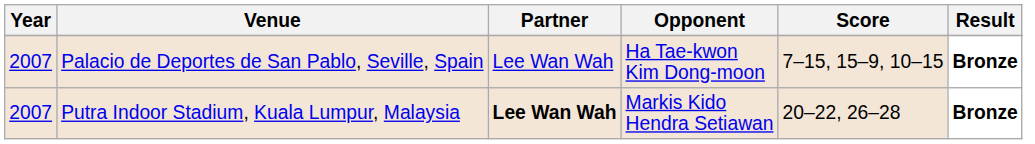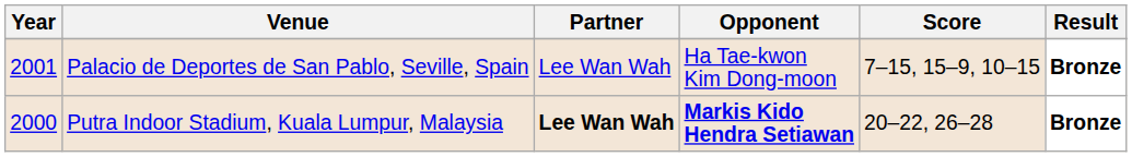 <table class="sortable wikitable" style="font-size: 90%;">
 <tr>
 <th>Year</th>
 <th>Venue</th>
 <th>Partner</th>
 <th>Opponent</th>
 <th>Score</th>
 <th>Result</th>
 </tr>
 <tr>
 </tr>
 <tr style="background:#F3E6D7">
-<td align="center"><a href='#'>2007</a></td>
+<td align="center"><a href='#'>2001</a></td>
 <td align="left"><a href='#'>Palacio de Deportes de San Pablo</a>, <a href='#'>Seville</a>, <a href='#'>Spain</a></td>
 <td align="left"> <a href='#'>Lee Wan Wah</a></td>
 <td align="left"> <a href='#'>Ha Tae-kwon</a><br> <a href='#'>Kim Dong-moon</a></td>
 <td align="left">7–15, 15–9, 10–15</td>
 <td style="text-align:left; background:white"> <strong>Bronze</strong></td>
 </tr>
 <tr style="background:#F3E6D7">
-<td align="center"><a href='#'>2007</a></td>
+<td align="center"><a href='#'>2000</a></td>
 <td align="left"><a href='#'>Putra Indoor Stadium</a>, <a href='#'>Kuala Lumpur</a>, <a href='#'>Malaysia</a></td>
 <td align="left"><strong> Lee Wan Wah</strong></td>
-<td align="left"> <a href='#'>Markis Kido</a><br> <a href='#'>Hendra Setiawan</a></td>
+<td align="left"><strong> <a href='#'>Markis Kido</a><br> <a href='#'>Hendra Setiawan</a></strong></td>
 <td align="left">20–22, 26–28</td>
 <td style="text-align:left; background:white"> <strong>Bronze</strong></td>
 </tr>
 </table>
